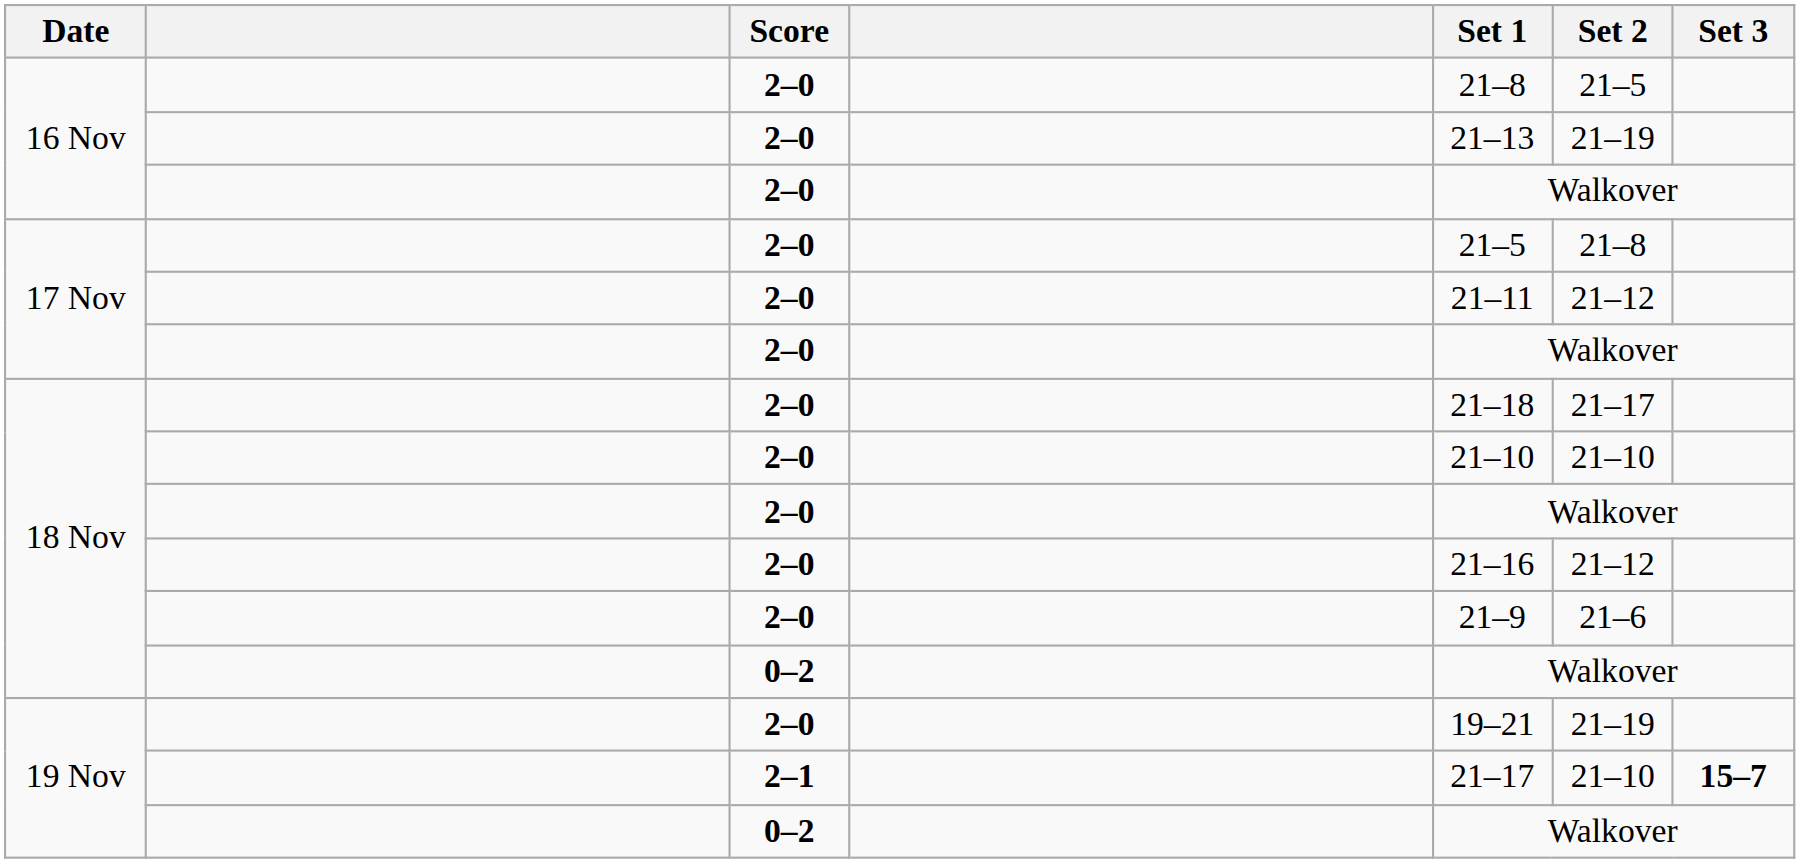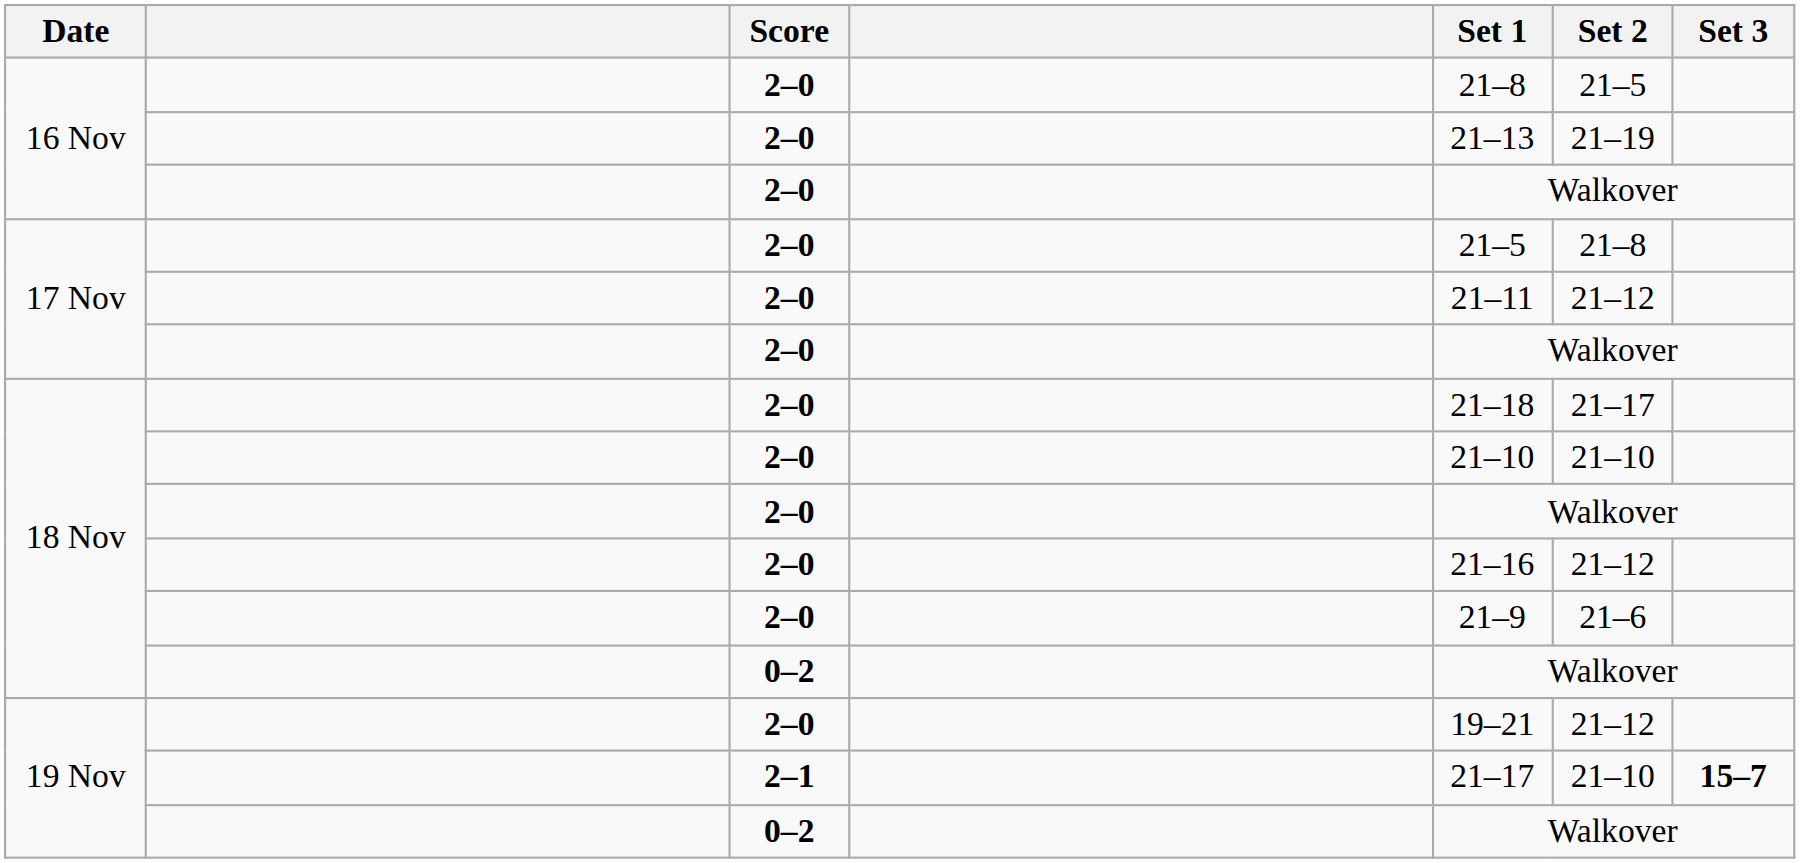 <table class="wikitable" style="text-align: center;">
 <tr>
 <th width="60">Date</th>
 <th align="right" width="270"></th>
 <th width="50">Score</th>
 <th align="left" width="270"></th>
 <th width="50">Set 1</th>
 <th width="50">Set 2</th>
 <th width="50">Set 3</th>
 </tr>
 <tr>
 <td rowspan=3>16 Nov</td>
 <td align=left><strong></strong></td>
 <td align=center><strong>2–0</strong></td>
 <td align=left></td>
 <td>21–8</td>
 <td>21–5</td>
 <td></td>
 </tr>
 <tr>
 <td align=left><strong></strong></td>
 <td align=center><strong>2–0</strong></td>
 <td align=left></td>
 <td>21–13</td>
 <td>21–19</td>
 <td></td>
 </tr>
 <tr>
 <td align=left><strong></strong></td>
 <td align=center><strong>2–0</strong></td>
 <td align=left></td>
 <td colspan=3>Walkover</td>
 </tr>
 <tr>
 <td rowspan=3>17 Nov</td>
 <td align=left><strong></strong></td>
 <td align=center><strong>2–0</strong></td>
 <td align=left></td>
 <td>21–5</td>
 <td>21–8</td>
 <td></td>
 </tr>
 <tr>
 <td align=left><strong></strong></td>
 <td align=center><strong>2–0</strong></td>
 <td align=left></td>
 <td>21–11</td>
 <td>21–12</td>
 <td></td>
 </tr>
 <tr>
 <td align=left><strong></strong></td>
 <td align=center><strong>2–0</strong></td>
 <td align=left></td>
 <td colspan=3>Walkover</td>
 </tr>
 <tr>
 <td rowspan=6>18 Nov</td>
 <td align=left><strong></strong></td>
 <td align=center><strong>2–0</strong></td>
 <td align=left></td>
 <td>21–18</td>
 <td>21–17</td>
 <td></td>
 </tr>
 <tr>
 <td align=left><strong></strong></td>
 <td align=center><strong>2–0</strong></td>
 <td align=left></td>
 <td>21–10</td>
 <td>21–10</td>
 <td></td>
 </tr>
 <tr>
 <td align=left><strong></strong></td>
 <td align=center><strong>2–0</strong></td>
 <td align=left></td>
 <td colspan=3>Walkover</td>
 </tr>
 <tr>
 <td align=left><strong></strong></td>
 <td align=center><strong>2–0</strong></td>
 <td align=left></td>
 <td>21–16</td>
 <td>21–12</td>
 <td></td>
 </tr>
 <tr>
 <td align=left><strong></strong></td>
 <td align=center><strong>2–0</strong></td>
 <td align=left></td>
 <td>21–9</td>
 <td>21–6</td>
 <td></td>
 </tr>
 <tr>
 <td align=left></td>
 <td align=center><strong>0–2</strong></td>
 <td align=left><strong></strong></td>
 <td colspan=3>Walkover</td>
 </tr>
 <tr>
 <td rowspan=3>19 Nov</td>
 <td align=left><strong></strong></td>
 <td align=center><strong>2–0</strong></td>
 <td align=left></td>
 <td>19–21</td>
-<td>21–19</td>
+<td>21–12</td>
 <td></td>
 </tr>
 <tr>
 <td align=left><strong></strong></td>
 <td align=center><strong>2–1</strong></td>
 <td align=left></td>
 <td>21–17</td>
 <td>21–10</td>
 <td><strong>15–7</strong></td>
 </tr>
 <tr>
 <td align=left></td>
 <td align=center><strong>0–2</strong></td>
 <td align=left><strong></strong></td>
 <td colspan=3>Walkover</td>
 </tr>
 </table>
